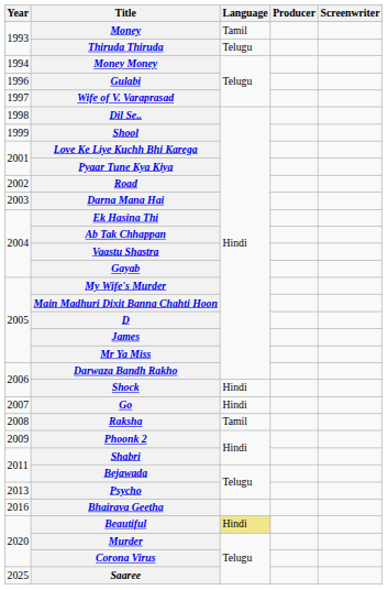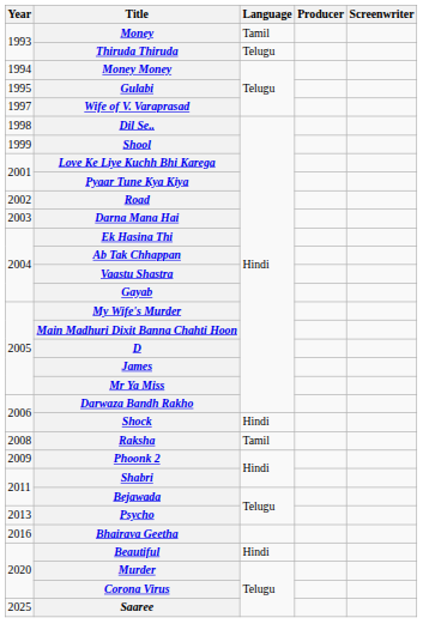 <table class="wikitable plainrowheaders">
 <tr>
 <th scope="col">Year</th>
 <th scope="col">Title</th>
 <th scope="col">Language</th>
 <th scope="col">Producer</th>
 <th scope="col">Screenwriter</th>
 </tr>
 <tr>
 <td rowspan=2>1993</td>
 <th scope=row><em><a href='#'>Money</a></em></th>
 <td>Tamil</td>
 <td></td>
 <td></td>
 </tr>
 <tr>
 <th scope=row><em><a href='#'>Thiruda Thiruda</a></em></th>
 <td>Telugu</td>
 <td></td>
 <td></td>
 </tr>
 <tr>
 <td>1994</td>
 <th scope=row><em><a href='#'>Money Money</a></em></th>
 <td rowspan=3>Telugu</td>
 <td></td>
 <td></td>
 </tr>
 <tr>
-<td>1996</td>
+<td>1995</td>
 <th scope=row><em><a href='#'>Gulabi</a></em></th>
 <td></td>
 <td></td>
 </tr>
 <tr>
 <td>1997</td>
 <th scope=row><em><a href='#'>Wife of V. Varaprasad</a></em></th>
 <td></td>
 <td></td>
 </tr>
 <tr>
 <td>1998</td>
 <th scope=row><em><a href='#'>Dil Se..</a></em></th>
 <td rowspan=16>Hindi</td>
 <td></td>
 <td></td>
 </tr>
 <tr>
 <td>1999</td>
 <th scope=row><em><a href='#'>Shool</a></em></th>
 <td></td>
 <td></td>
 </tr>
 <tr>
 <td rowspan="2">2001</td>
 <th scope=row><em><a href='#'>Love Ke Liye Kuchh Bhi Karega</a></em></th>
 <td></td>
 <td></td>
 </tr>
 <tr>
 <th scope=row><em><a href='#'>Pyaar Tune Kya Kiya</a></em></th>
 <td></td>
 <td></td>
 </tr>
 <tr>
 <td>2002</td>
 <th scope=row><em><a href='#'>Road</a></em></th>
 <td></td>
 <td></td>
 </tr>
 <tr>
 <td>2003</td>
 <th scope=row><em><a href='#'>Darna Mana Hai</a></em></th>
 <td></td>
 <td></td>
 </tr>
 <tr>
 <td rowspan="4">2004</td>
 <th scope=row><em><a href='#'>Ek Hasina Thi</a></em></th>
 <td></td>
 <td></td>
 </tr>
 <tr>
 <th scope=row><em><a href='#'>Ab Tak Chhappan</a></em></th>
 <td></td>
 <td></td>
 </tr>
 <tr>
 <th scope=row><em><a href='#'>Vaastu Shastra</a></em></th>
 <td></td>
 <td></td>
 </tr>
 <tr>
 <th scope=row><em><a href='#'>Gayab</a></em></th>
 <td></td>
 <td></td>
 </tr>
 <tr>
 <td rowspan=5>2005</td>
 <th scope=row><em><a href='#'>My Wife's Murder</a></em></th>
 <td></td>
 <td></td>
 </tr>
 <tr>
 <th scope=row><em><a href='#'>Main Madhuri Dixit Banna Chahti Hoon</a></em></th>
 <td></td>
 <td></td>
 </tr>
 <tr>
 <th scope=row><em><a href='#'>D</a></em></th>
 <td></td>
 <td></td>
 </tr>
 <tr>
 <th scope=row><em><a href='#'>James</a></em></th>
 <td></td>
 <td></td>
 </tr>
 <tr>
 <th scope=row><em><a href='#'>Mr Ya Miss</a></em></th>
 <td></td>
 <td></td>
 </tr>
 <tr>
 <td rowspan="2">2006</td>
 <th scope=row><em><a href='#'>Darwaza Bandh Rakho</a></em></th>
 <td></td>
 <td></td>
 </tr>
 <tr>
 <th scope=row><em><a href='#'>Shock</a></em></th>
 <td>Hindi</td>
 <td></td>
 <td></td>
 </tr>
 <tr>
-<td>2007</td>
-<th scope=row><em><a href='#'>Go</a></em></th>
-<td>Hindi</td>
-<td></td>
-<td></td>
-</tr>
-<tr>
 <td>2008</td>
 <th scope=row><em><a href='#'>Raksha</a></em></th>
 <td>Tamil</td>
 <td></td>
 <td></td>
 </tr>
 <tr>
 <td>2009</td>
 <th scope=row><em><a href='#'>Phoonk 2</a></em></th>
 <td rowspan=2>Hindi</td>
 <td></td>
 <td></td>
 </tr>
 <tr>
 <td rowspan=2>2011</td>
 <th scope=row><em><a href='#'>Shabri</a></em></th>
 <td></td>
 <td></td>
 </tr>
 <tr>
 <th scope=row><em><a href='#'>Bejawada</a></em></th>
 <td rowspan=2>Telugu</td>
 <td></td>
 <td></td>
 </tr>
 <tr>
 <td>2013</td>
 <th scope=row><em><a href='#'>Psycho</a></em></th>
 <td></td>
 <td></td>
 </tr>
 <tr>
 <td>2016</td>
 <th scope=row><em><a href='#'>Bhairava Geetha</a></em></th>
 <td></td>
 <td></td>
 <td></td>
 </tr>
 <tr>
 <td rowspan="3">2020</td>
 <th scope=row><em><a href='#'>Beautiful</a></em></th>
-<td style="background: khaki;">Hindi</td>
+<td>Hindi</td>
 <td></td>
 <td></td>
 </tr>
 <tr>
 <th scope=row><em><a href='#'>Murder</a></em></th>
 <td rowspan="3">Telugu</td>
 <td></td>
 <td></td>
 </tr>
 <tr>
 <th scope=row><em><a href='#'>Corona Virus</a></em></th>
 <td></td>
 <td></td>
 </tr>
 <tr>
 <td>2025</td>
 <th scope=row><em>Saaree</em></th>
 <td></td>
 <td></td>
 </tr>
 </table>
